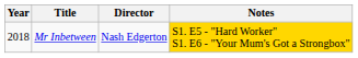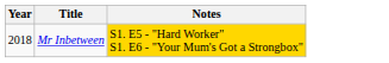 <table class="wikitable">
 <tr>
 <th>Year</th>
 <th>Title</th>
-<th>Director</th>
 <th>Notes</th>
 </tr>
 <tr>
 <td>2018</td>
 <td><em><a href='#'>Mr Inbetween</a></em></td>
-<td><a href='#'>Nash Edgerton</a></td>
 <td style="background: gold;">S1. E5 - "Hard Worker"<br>S1. E6 - "Your Mum's Got a Strongbox"</td>
 </tr>
 </table>
